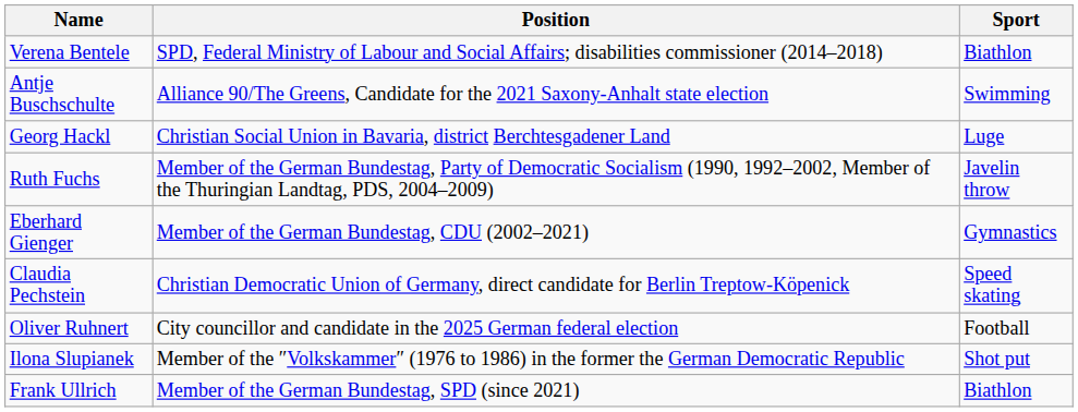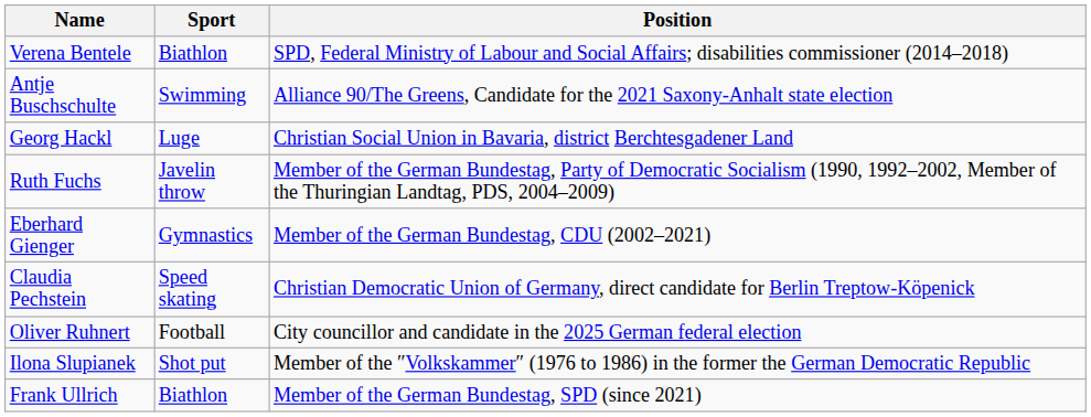 <table class="wikitable sortable">
 <tr>
 <th>Name</th>
+<th>Sport</th>
 <th>Position</th>
-<th>Sport</th>
 </tr>
 <tr>
 <td data-sort-value="Bentele,Verena"><a href='#'>Verena Bentele</a></td>
+<td><a href='#'>Biathlon</a></td>
 <td><a href='#'>SPD</a>, <a href='#'>Federal Ministry of Labour and Social Affairs</a>; disabilities commissioner (2014–2018)</td>
-<td><a href='#'>Biathlon</a></td>
 </tr>
 <tr>
 <td data-sort-value="Buschschulte,Antje"><a href='#'>Antje Buschschulte</a></td>
+<td><a href='#'>Swimming</a></td>
 <td><a href='#'>Alliance 90/The Greens</a>, Candidate for the <a href='#'>2021 Saxony-Anhalt state election</a></td>
-<td><a href='#'>Swimming</a></td>
 </tr>
 <tr>
 <td data-sort-value="Hackl,Georg"><a href='#'>Georg Hackl</a></td>
+<td><a href='#'>Luge</a></td>
 <td><a href='#'>Christian Social Union in Bavaria</a>, <a href='#'>district</a> <a href='#'>Berchtesgadener Land</a></td>
-<td><a href='#'>Luge</a></td>
 </tr>
 <tr>
 <td data-sort-value="Fuchs,Ruth"><a href='#'>Ruth Fuchs</a></td>
+<td><a href='#'>Javelin throw</a></td>
 <td><a href='#'>Member of the German Bundestag</a>, <a href='#'>Party of Democratic Socialism</a> (1990, 1992–2002, Member of the Thuringian Landtag, PDS, 2004–2009)</td>
-<td><a href='#'>Javelin throw</a></td>
 </tr>
 <tr>
 <td data-sort-value="Gienger,Eberhard"><a href='#'>Eberhard Gienger</a></td>
+<td><a href='#'>Gymnastics</a></td>
 <td><a href='#'>Member of the German Bundestag</a>, <a href='#'>CDU</a> (2002–2021)</td>
-<td><a href='#'>Gymnastics</a></td>
 </tr>
 <tr>
 <td data-sort-value="Pechstein,Claudia"><a href='#'>Claudia Pechstein</a></td>
+<td><a href='#'>Speed skating</a></td>
 <td><a href='#'>Christian Democratic Union of Germany</a>, direct candidate for <a href='#'>Berlin Treptow-Köpenick</a></td>
-<td><a href='#'>Speed skating</a></td>
 </tr>
 <tr>
 <td><a href='#'>Oliver Ruhnert</a></td>
+<td>Football</td>
 <td>City councillor and candidate in the <a href='#'>2025 German federal election</a></td>
-<td>Football</td>
 </tr>
 <tr>
 <td data-sort-value="Slupianek,Ilona"><a href='#'>Ilona Slupianek</a></td>
+<td><a href='#'>Shot put</a></td>
 <td>Member of the ″<a href='#'>Volkskammer</a>″ (1976 to 1986) in the former the <a href='#'>German Democratic Republic</a></td>
-<td><a href='#'>Shot put</a></td>
 </tr>
 <tr>
 <td data-sort-value="Ullrich,Frank"><a href='#'>Frank Ullrich</a></td>
+<td><a href='#'>Biathlon</a></td>
 <td><a href='#'>Member of the German Bundestag</a>, <a href='#'>SPD</a> (since 2021)</td>
-<td><a href='#'>Biathlon</a></td>
 </tr>
 </table>
